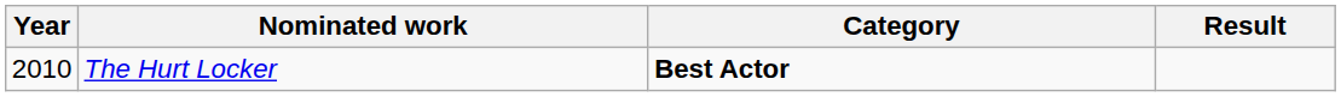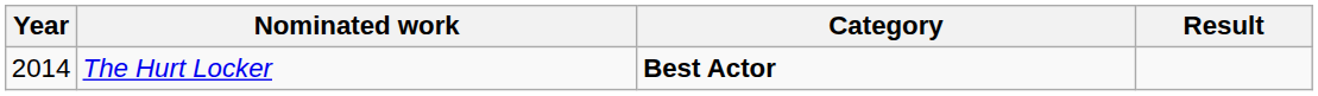 <table class="wikitable sortable" width="50%">
 <tr>
 <th width="1%">Year</th>
 <th width="45%">Nominated work</th>
 <th width="40%">Category</th>
 <th width="14%">Result</th>
 </tr>
 <tr>
-<td>2010</td>
+<td>2014</td>
 <td><em><a href='#'>The Hurt Locker</a></em></td>
 <td><strong>Best Actor</strong></td>
 <td></td>
 </tr>
 </table>
